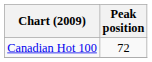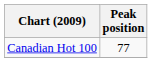 <table class="wikitable sortable">
 <tr>
 <th>Chart (2009)</th>
 <th>Peak<br>position</th>
 </tr>
 <tr>
 <td><a href='#'>Canadian Hot 100</a></td>
-<td align="center">72</td>
+<td align="center">77</td>
 </tr>
 <tr>
 </tr>
 </table>
